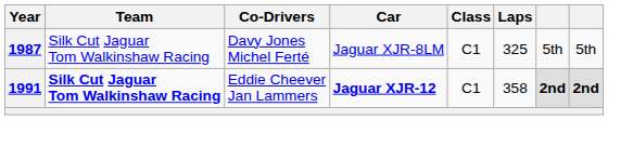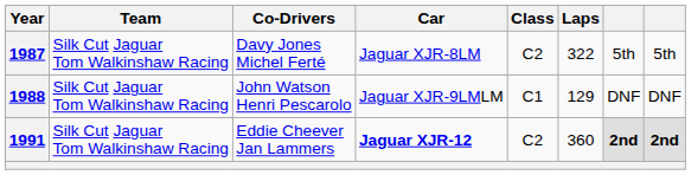 <table class="wikitable" style="text-align:center; font-size:90%">
 <tr>
 <th>Year</th>
 <th>Team</th>
 <th>Co-Drivers</th>
 <th>Car</th>
 <th>Class</th>
 <th>Laps</th>
 <th></th>
 <th></th>
 </tr>
 <tr>
 <th><a href='#'>1987</a></th>
 <td align="left"> <a href='#'>Silk Cut</a> <a href='#'>Jaguar</a><br> <a href='#'>Tom Walkinshaw Racing</a></td>
 <td align="left"> <a href='#'>Davy Jones</a><br> <a href='#'>Michel Ferté</a></td>
 <td align="left"><a href='#'>Jaguar XJR-8LM</a></td>
-<td>C1</td>
-<td>325</td>
+<td>C2</td>
+<td>322</td>
 <td>5th</td>
 <td>5th</td>
 </tr>
 <tr>
+<th><a href='#'>1988</a></th>
+<td align="left"> <a href='#'>Silk Cut</a> <a href='#'>Jaguar</a><br> <a href='#'>Tom Walkinshaw Racing</a></td>
+<td align="left"> <a href='#'>John Watson</a><br> <a href='#'>Henri Pescarolo</a></td>
+<td align="left"><a href='#'>Jaguar XJR-9LM</a>LM</td>
+<td>C1</td>
+<td>129</td>
+<td>DNF</td>
+<td>DNF</td>
+</tr>
+<tr>
 <th><a href='#'>1991</a></th>
-<td align="left"><strong> <a href='#'>Silk Cut</a> <a href='#'>Jaguar</a><br> <a href='#'>Tom Walkinshaw Racing</a></strong></td>
+<td align="left"> <a href='#'>Silk Cut</a> <a href='#'>Jaguar</a><br> <a href='#'>Tom Walkinshaw Racing</a></td>
 <td align="left"> <a href='#'>Eddie Cheever</a><br> <a href='#'>Jan Lammers</a></td>
 <td align="left"><strong><a href='#'>Jaguar XJR-12</a></strong></td>
-<td>C1</td>
-<td>358</td>
+<td>C2</td>
+<td>360</td>
 <td style="background:#DFDFDF;"><strong>2nd</strong></td>
 <td style="background:#DFDFDF;"><strong>2nd</strong></td>
 </tr>
 <tr>
 <th colspan="8"></th>
 </tr>
 </table>
